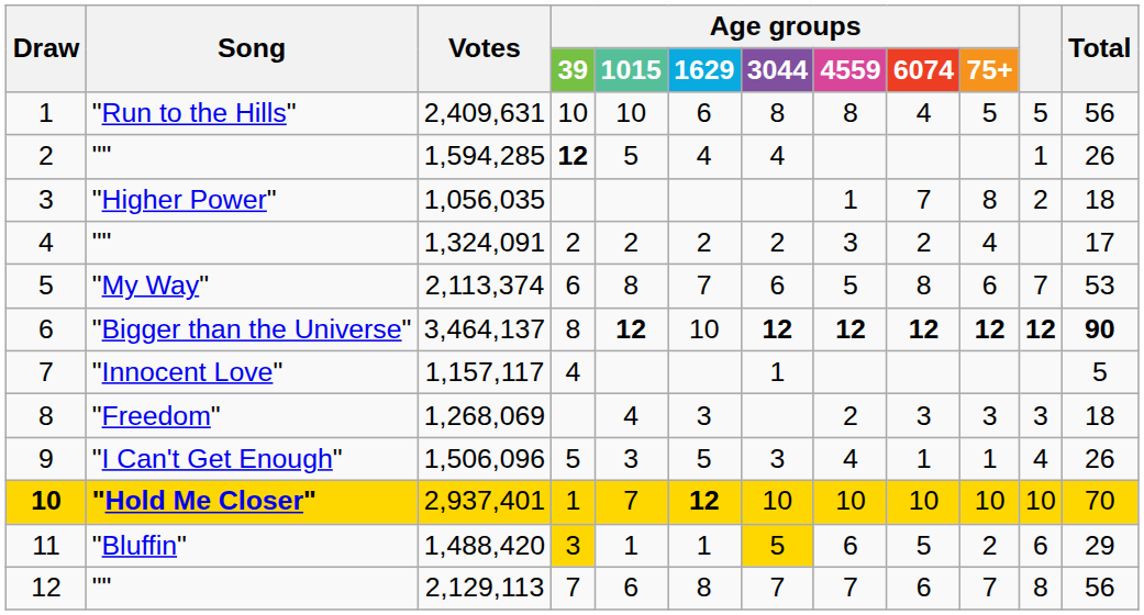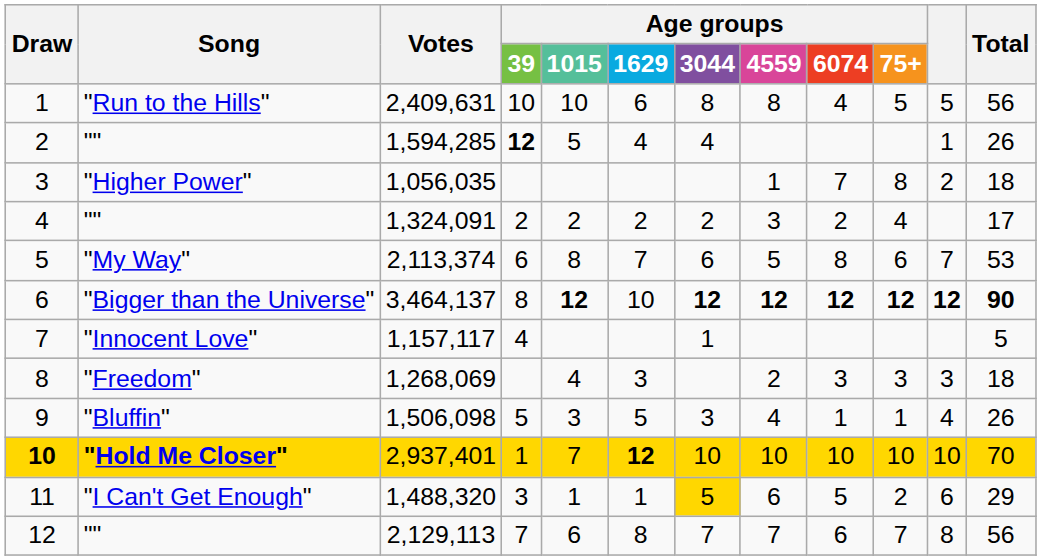 <table class="wikitable" style="margin: 1em auto 1em auto; text-align:center;">
 <tr>
 <th rowspan="2">Draw</th>
 <th rowspan="2">Song</th>
 <th rowspan="2">Votes</th>
 <th colspan="7">Age groups</th>
 <th rowspan="2"></th>
 <th rowspan="2">Total</th>
 </tr>
 <tr>
 <th style="background:#76C043;color:white;">39</th>
 <th style="background:#55BF9A;color:white;">1015</th>
 <th style="background:#09AAE0;color:white;">1629</th>
 <th style="background:#804F9F;color:white;">3044</th>
 <th style="background:#D94599;color:white;">4559</th>
 <th style="background:#ED3E23;color:white;">6074</th>
 <th style="background:#F6931D;color:white;">75+</th>
 </tr>
 <tr>
 <td>1</td>
 <td align="left">"<a href='#'>Run to the Hills</a>"</td>
 <td>2,409,631</td>
 <td>10</td>
 <td>10</td>
 <td>6</td>
 <td>8</td>
 <td>8</td>
 <td>4</td>
 <td>5</td>
 <td>5</td>
 <td>56</td>
 </tr>
 <tr>
 <td>2</td>
 <td align="left">""</td>
 <td>1,594,285</td>
 <td><strong>12</strong></td>
 <td>5</td>
 <td>4</td>
 <td>4</td>
 <td></td>
 <td></td>
 <td></td>
 <td>1</td>
 <td>26</td>
 </tr>
 <tr>
 <td>3</td>
 <td align="left">"<a href='#'>Higher Power</a>"</td>
 <td>1,056,035</td>
 <td></td>
 <td></td>
 <td></td>
 <td></td>
 <td>1</td>
 <td>7</td>
 <td>8</td>
 <td>2</td>
 <td>18</td>
 </tr>
 <tr>
 <td>4</td>
 <td align="left">""</td>
 <td>1,324,091</td>
 <td>2</td>
 <td>2</td>
 <td>2</td>
 <td>2</td>
 <td>3</td>
 <td>2</td>
 <td>4</td>
 <td></td>
 <td>17</td>
 </tr>
 <tr>
 <td>5</td>
 <td align="left">"<a href='#'>My Way</a>"</td>
 <td>2,113,374</td>
 <td>6</td>
 <td>8</td>
 <td>7</td>
 <td>6</td>
 <td>5</td>
 <td>8</td>
 <td>6</td>
 <td>7</td>
 <td>53</td>
 </tr>
 <tr>
 <td>6</td>
 <td align="left">"<a href='#'>Bigger than the Universe</a>"</td>
 <td>3,464,137</td>
 <td>8</td>
 <td><strong>12</strong></td>
 <td>10</td>
 <td><strong>12</strong></td>
 <td><strong>12</strong></td>
 <td><strong>12</strong></td>
 <td><strong>12</strong></td>
 <td><strong>12</strong></td>
 <td><strong>90</strong></td>
 </tr>
 <tr>
 <td>7</td>
 <td align="left">"<a href='#'>Innocent Love</a>"</td>
 <td>1,157,117</td>
 <td>4</td>
 <td></td>
 <td></td>
 <td>1</td>
 <td></td>
 <td></td>
 <td></td>
 <td></td>
 <td>5</td>
 </tr>
 <tr>
 <td>8</td>
 <td align="left">"<a href='#'>Freedom</a>"</td>
 <td>1,268,069</td>
 <td></td>
 <td>4</td>
 <td>3</td>
 <td></td>
 <td>2</td>
 <td>3</td>
 <td>3</td>
 <td>3</td>
 <td>18</td>
 </tr>
 <tr>
 <td>9</td>
-<td align="left">"<a href='#'>I Can't Get Enough</a>"</td>
-<td>1,506,096</td>
+<td align="left">"<a href='#'>Bluffin</a>"</td>
+<td>1,506,098</td>
 <td>5</td>
 <td>3</td>
 <td>5</td>
 <td>3</td>
 <td>4</td>
 <td>1</td>
 <td>1</td>
 <td>4</td>
 <td>26</td>
 </tr>
 <tr style="background:gold;">
 <td><strong>10</strong></td>
 <td align="left"><strong>"<a href='#'>Hold Me Closer</a>"</strong></td>
 <td>2,937,401</td>
 <td>1</td>
 <td>7</td>
 <td><strong>12</strong></td>
 <td>10</td>
 <td>10</td>
 <td>10</td>
 <td>10</td>
 <td>10</td>
 <td>70</td>
 </tr>
 <tr>
 <td>11</td>
-<td align="left">"<a href='#'>Bluffin</a>"</td>
-<td>1,488,420</td>
-<td style="background: gold;">3</td>
+<td align="left">"<a href='#'>I Can't Get Enough</a>"</td>
+<td>1,488,320</td>
+<td>3</td>
 <td>1</td>
 <td>1</td>
 <td style="background: gold;">5</td>
 <td>6</td>
 <td>5</td>
 <td>2</td>
 <td>6</td>
 <td>29</td>
 </tr>
 <tr>
 <td>12</td>
 <td align="left">""</td>
 <td>2,129,113</td>
 <td>7</td>
 <td>6</td>
 <td>8</td>
 <td>7</td>
 <td>7</td>
 <td>6</td>
 <td>7</td>
 <td>8</td>
 <td>56</td>
 </tr>
 </table>
